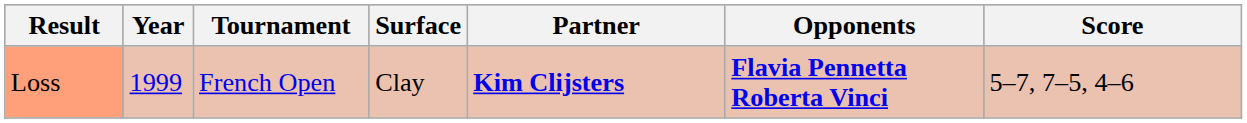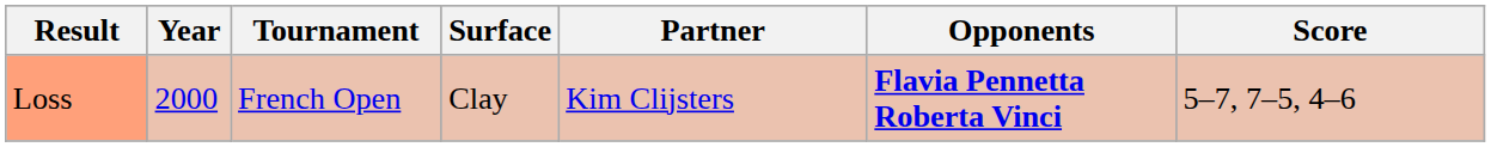 <table class="sortable wikitable">
 <tr>
 <th style="width:65px">Result</th>
 <th style="width:35px">Year</th>
 <th style="width:100px">Tournament</th>
 <th style="width:50px">Surface</th>
 <th style="width:150px">Partner</th>
 <th style="width:150px">Opponents</th>
 <th style="width:150px" class="unsortable">Score</th>
 </tr>
 <tr style="background:#ebc2af;">
 <td style="background:#ffa07a;">Loss</td>
-<td><a href='#'>1999</a></td>
+<td><a href='#'>2000</a></td>
 <td><a href='#'>French Open</a></td>
 <td>Clay</td>
-<td><strong> <a href='#'>Kim Clijsters</a></strong></td>
+<td> <a href='#'>Kim Clijsters</a></td>
 <td><strong> <a href='#'>Flavia Pennetta</a> <br>  <a href='#'>Roberta Vinci</a></strong></td>
 <td>5–7, 7–5, 4–6</td>
 </tr>
 </table>
